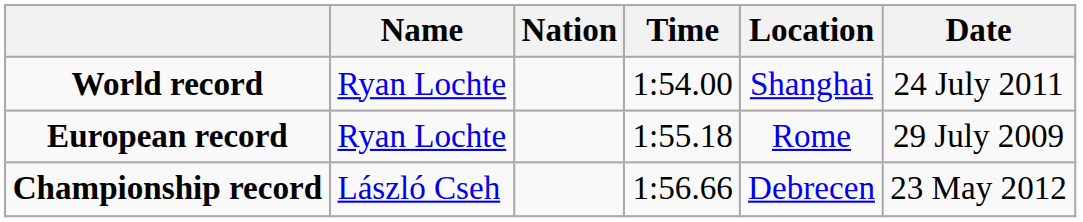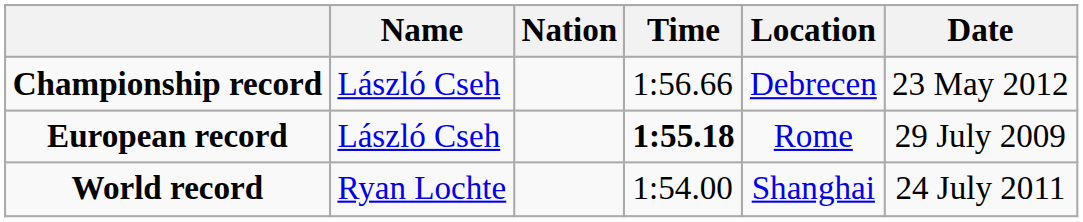 <table class=wikitable style=text-align:center>
 <tr>
 <th></th>
 <th>Name</th>
 <th>Nation</th>
 <th>Time</th>
 <th>Location</th>
 <th>Date</th>
 </tr>
 <tr>
+<td><strong>Championship record</strong></td>
+<td align=left><a href='#'>László Cseh</a></td>
+<td align=left></td>
+<td align=left>1:56.66</td>
+<td><a href='#'>Debrecen</a></td>
+<td>23 May 2012</td>
+</tr>
+<tr>
+<td><strong>European record</strong></td>
+<td align=left><a href='#'>László Cseh</a></td>
+<td align=left></td>
+<td align=left><strong>1:55.18</strong></td>
+<td><a href='#'>Rome</a></td>
+<td>29 July 2009</td>
+</tr>
+<tr>
 <td><strong>World record</strong></td>
 <td align=left><a href='#'>Ryan Lochte</a></td>
 <td align=left></td>
 <td align=left>1:54.00</td>
 <td><a href='#'>Shanghai</a></td>
 <td>24 July 2011</td>
 </tr>
-<tr>
-<td><strong>European record</strong></td>
-<td align=left><a href='#'>Ryan Lochte</a></td>
-<td align=left></td>
-<td align=left>1:55.18</td>
-<td><a href='#'>Rome</a></td>
-<td>29 July 2009</td>
-</tr>
-<tr>
-<td><strong>Championship record</strong></td>
-<td align=left><a href='#'>László Cseh</a></td>
-<td align=left></td>
-<td align=left>1:56.66</td>
-<td><a href='#'>Debrecen</a></td>
-<td>23 May 2012</td>
-</tr>
 </table>
